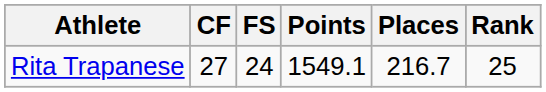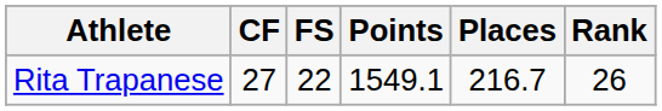 <table class="wikitable" border="1" style="font-size:90%">
 <tr>
 <th>Athlete</th>
 <th>CF</th>
 <th>FS</th>
 <th>Points</th>
 <th>Places</th>
 <th>Rank</th>
 </tr>
 <tr align=center>
 <td align=left><a href='#'>Rita Trapanese</a></td>
 <td>27</td>
-<td>24</td>
+<td>22</td>
 <td>1549.1</td>
 <td>216.7</td>
-<td>25</td>
+<td>26</td>
 </tr>
 </table>
